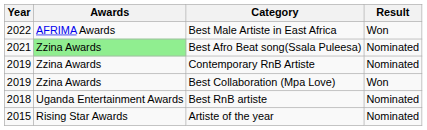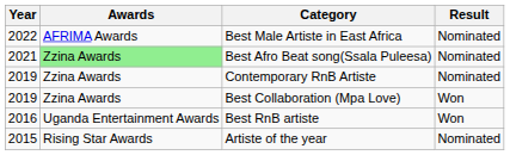 <table class="wikitable">
 <tr>
 <th>Year</th>
 <th>Awards</th>
 <th>Category</th>
 <th>Result</th>
 </tr>
 <tr>
 <td>2022</td>
 <td><a href='#'>AFRIMA</a> Awards</td>
 <td>Best Male Artiste in East Africa</td>
-<td>Won</td>
+<td>Nominated</td>
 </tr>
 <tr>
 <td>2021</td>
 <td style="background: lightgreen;">Zzina Awards</td>
 <td>Best Afro Beat song(Ssala Puleesa)</td>
 <td>Nominated</td>
 </tr>
 <tr>
 <td>2019</td>
 <td>Zzina Awards</td>
 <td>Contemporary RnB Artiste</td>
 <td>Nominated</td>
 </tr>
 <tr>
 <td>2019</td>
 <td>Zzina Awards</td>
 <td>Best Collaboration (Mpa Love)</td>
 <td>Won</td>
 </tr>
 <tr>
-<td>2018</td>
+<td>2016</td>
 <td>Uganda Entertainment Awards</td>
 <td>Best RnB artiste</td>
-<td>Nominated</td>
+<td>Won</td>
 </tr>
 <tr>
 <td>2015</td>
 <td>Rising Star Awards</td>
 <td>Artiste of the year</td>
 <td>Nominated</td>
 </tr>
 </table>
